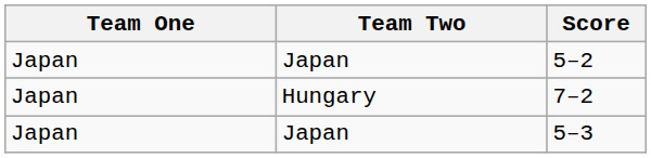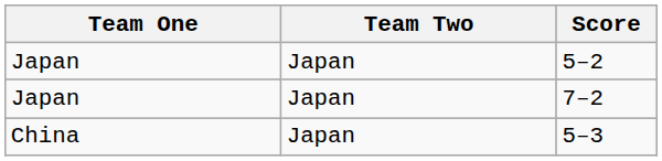 <table class="wikitable">
 <tr>
 <th width=150>Team One</th>
 <th width=150>Team Two</th>
 <th width=50>Score</th>
 </tr>
 <tr>
 <td>Japan</td>
 <td>Japan</td>
 <td>5–2</td>
 </tr>
 <tr>
 <td>Japan</td>
-<td>Hungary</td>
+<td>Japan</td>
 <td>7–2</td>
 </tr>
 <tr>
-<td>Japan</td>
+<td>China</td>
 <td>Japan</td>
 <td>5–3</td>
 </tr>
 </table>
